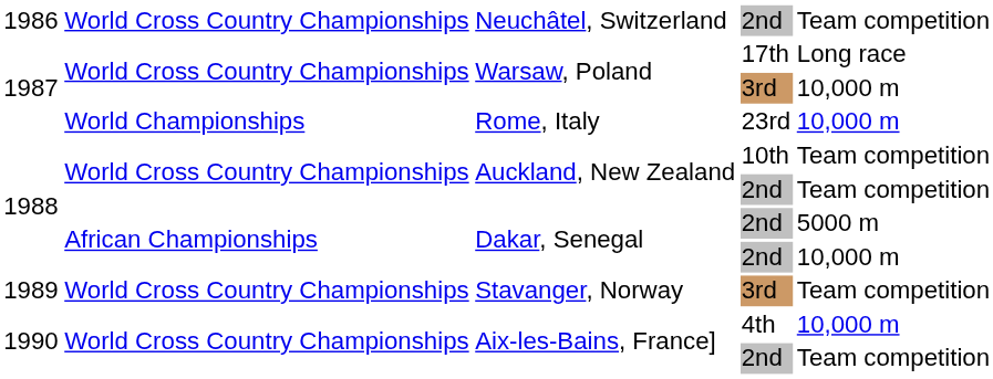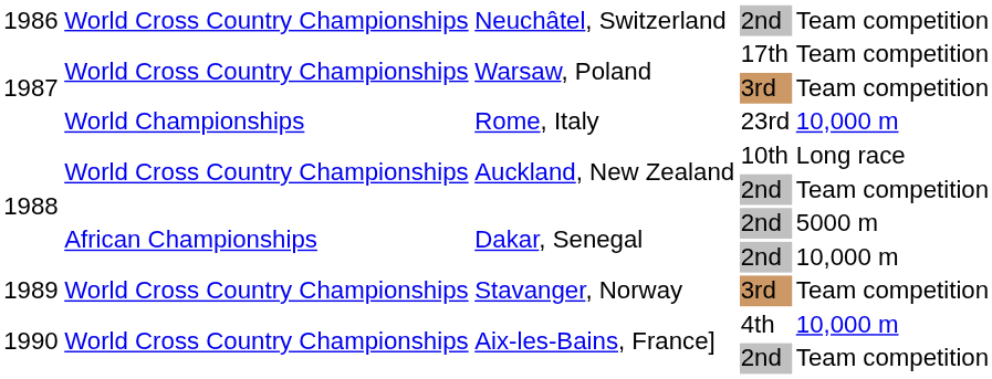 <table>
 <tr>
 <td>1986</td>
 <td><a href='#'>World Cross Country Championships</a></td>
 <td><a href='#'>Neuchâtel</a>, Switzerland</td>
 <td bgcolor="silver">2nd</td>
 <td>Team competition</td>
 </tr>
 <tr>
 <td rowspan=3>1987</td>
 <td rowspan=2><a href='#'>World Cross Country Championships</a></td>
 <td rowspan=2><a href='#'>Warsaw</a>, Poland</td>
 <td>17th</td>
-<td>Long race</td>
+<td>Team competition</td>
 </tr>
 <tr>
 <td bgcolor="cc9966">3rd</td>
-<td>10,000 m</td>
+<td>Team competition</td>
 </tr>
 <tr>
 <td><a href='#'>World Championships</a></td>
 <td><a href='#'>Rome</a>, Italy</td>
 <td>23rd</td>
 <td><a href='#'>10,000 m</a></td>
 </tr>
 <tr>
 <td rowspan=4>1988</td>
 <td rowspan=2><a href='#'>World Cross Country Championships</a></td>
 <td rowspan=2><a href='#'>Auckland</a>, New Zealand</td>
 <td>10th</td>
-<td>Team competition</td>
+<td>Long race</td>
 </tr>
 <tr>
 <td bgcolor="silver">2nd</td>
 <td>Team competition</td>
 </tr>
 <tr>
 <td rowspan=2><a href='#'>African Championships</a></td>
 <td rowspan=2><a href='#'>Dakar</a>, Senegal</td>
 <td bgcolor="silver">2nd</td>
 <td>5000 m</td>
 </tr>
 <tr>
 <td bgcolor="silver">2nd</td>
 <td>10,000 m</td>
 </tr>
 <tr>
 <td>1989</td>
 <td><a href='#'>World Cross Country Championships</a></td>
 <td><a href='#'>Stavanger</a>, Norway</td>
 <td bgcolor="cc9966">3rd</td>
 <td>Team competition</td>
 </tr>
 <tr>
 <td rowspan=2>1990</td>
 <td rowspan=2><a href='#'>World Cross Country Championships</a></td>
 <td rowspan=2><a href='#'>Aix-les-Bains</a>, France]</td>
 <td>4th</td>
 <td><a href='#'>10,000 m</a></td>
 </tr>
 <tr>
 <td bgcolor="silver">2nd</td>
 <td>Team competition</td>
 </tr>
 </table>
